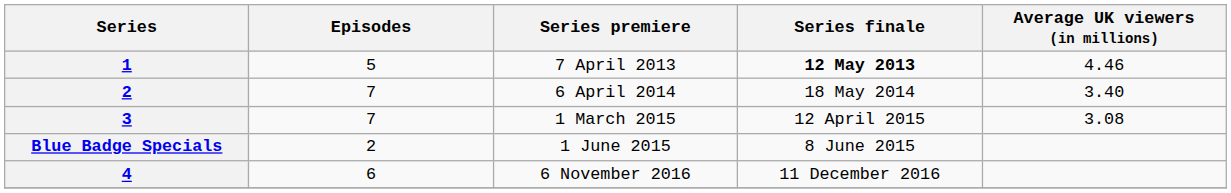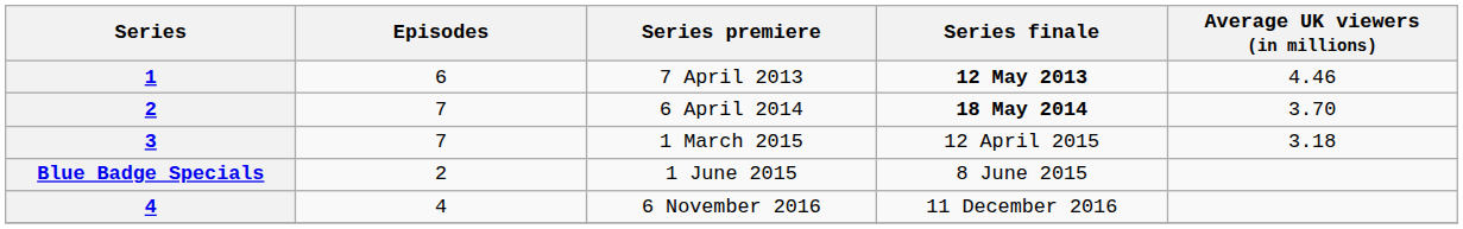 <table class="wikitable" style="text-align:center; width:75%;">
 <tr>
 <th style="width:20%;">Series</th>
 <th style="width:20%;">Episodes</th>
 <th style="width:20%;">Series premiere</th>
 <th style="width:20%;">Series finale</th>
 <th style="width:20%;">Average UK viewers <br> <small>(in millions)</small></th>
 </tr>
 <tr>
 <th><a href='#'>1</a></th>
-<td>5</td>
+<td>6</td>
 <td>7 April 2013</td>
 <td><strong>12 May 2013</strong></td>
 <td>4.46</td>
 </tr>
 <tr>
 <th><a href='#'>2</a></th>
 <td>7</td>
 <td>6 April 2014</td>
-<td>18 May 2014</td>
-<td>3.40</td>
+<td><strong>18 May 2014</strong></td>
+<td>3.70</td>
 </tr>
 <tr>
 <th><a href='#'>3</a></th>
 <td>7</td>
 <td>1 March 2015</td>
 <td>12 April 2015</td>
-<td>3.08</td>
+<td>3.18</td>
 </tr>
 <tr>
 <th><a href='#'>Blue Badge Specials</a></th>
 <td>2</td>
 <td>1 June 2015</td>
 <td>8 June 2015</td>
 <td></td>
 </tr>
 <tr>
 <th><a href='#'>4</a></th>
-<td>6</td>
+<td>4</td>
 <td>6 November 2016</td>
 <td>11 December 2016</td>
 <td></td>
 </tr>
 <tr>
 </tr>
 </table>
